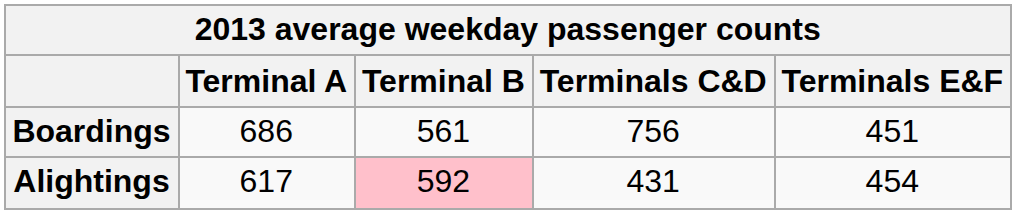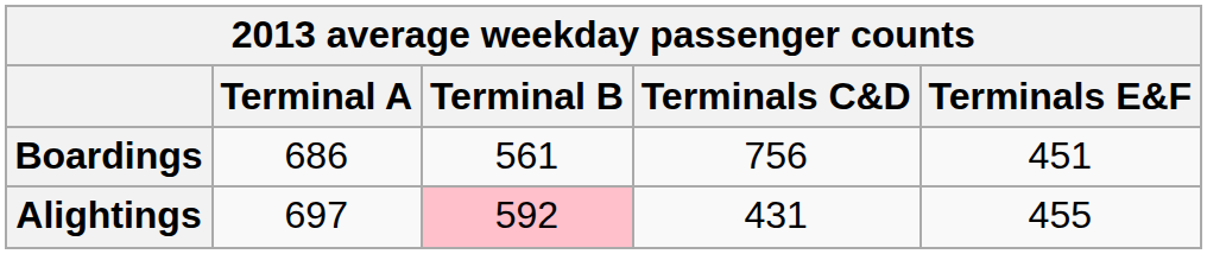 <table class=wikitable>
 <tr>
 <th colspan=5>2013 average weekday passenger counts</th>
 </tr>
 <tr>
 <th></th>
 <th>Terminal A</th>
 <th>Terminal B</th>
 <th>Terminals C&D</th>
 <th>Terminals E&F</th>
 </tr>
 <tr align=center>
 <th>Boardings</th>
 <td>686</td>
 <td>561</td>
 <td>756</td>
 <td>451</td>
 </tr>
 <tr align=center>
 <th>Alightings</th>
-<td>617</td>
+<td>697</td>
 <td style="background: pink;">592</td>
 <td>431</td>
-<td>454</td>
+<td>455</td>
 </tr>
 </table>
